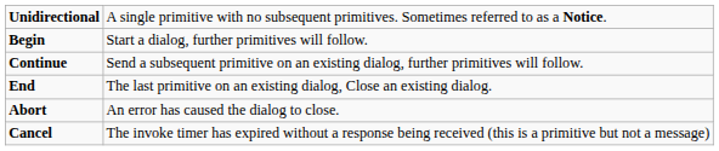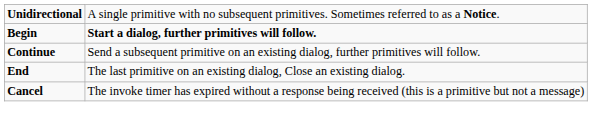 <table class="wikitable">
 <tr>
 <td><strong>Unidirectional</strong></td>
 <td>A single primitive with no subsequent primitives. Sometimes referred to as a <strong>Notice</strong>.</td>
 </tr>
 <tr>
 <td><strong>Begin</strong></td>
-<td>Start a dialog, further primitives will follow.</td>
+<td><strong>Start a dialog, further primitives will follow.</strong></td>
 </tr>
 <tr>
 <td><strong>Continue</strong></td>
 <td>Send a subsequent primitive on an existing dialog, further primitives will follow.</td>
 </tr>
 <tr>
 <td><strong>End</strong></td>
 <td>The last primitive on an existing dialog, Close an existing dialog.</td>
 </tr>
 <tr>
-<td><strong>Abort</strong></td>
-<td>An error has caused the dialog to close.</td>
-</tr>
-<tr>
 <td><strong>Cancel</strong></td>
 <td>The invoke timer has expired without a response being received (this is a primitive but not a message)</td>
 </tr>
 </table>
